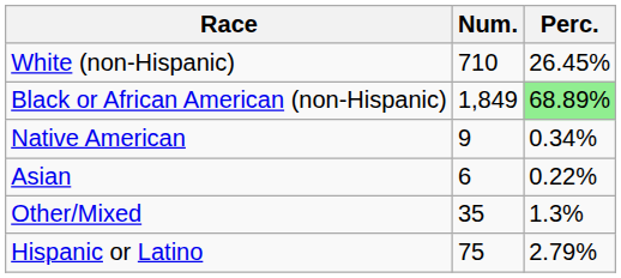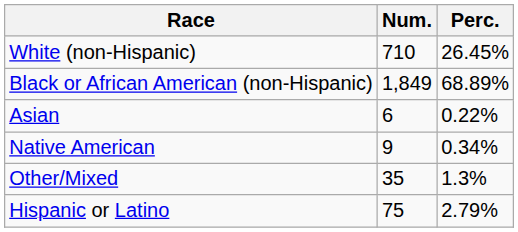 <table class="wikitable">
 <tr>
 <th>Race</th>
 <th>Num.</th>
 <th>Perc.</th>
 </tr>
 <tr>
 <td><a href='#'>White</a> (non-Hispanic)</td>
 <td>710</td>
 <td>26.45%</td>
 </tr>
 <tr>
 <td><a href='#'>Black or African American</a> (non-Hispanic)</td>
 <td>1,849</td>
-<td style="background: lightgreen;">68.89%</td>
+<td>68.89%</td>
+</tr>
+<tr>
+<td><a href='#'>Asian</a></td>
+<td>6</td>
+<td>0.22%</td>
 </tr>
 <tr>
 <td><a href='#'>Native American</a></td>
 <td>9</td>
 <td>0.34%</td>
-</tr>
-<tr>
-<td><a href='#'>Asian</a></td>
-<td>6</td>
-<td>0.22%</td>
 </tr>
 <tr>
 <td><a href='#'>Other/Mixed</a></td>
 <td>35</td>
 <td>1.3%</td>
 </tr>
 <tr>
 <td><a href='#'>Hispanic</a> or <a href='#'>Latino</a></td>
 <td>75</td>
 <td>2.79%</td>
 </tr>
 </table>
